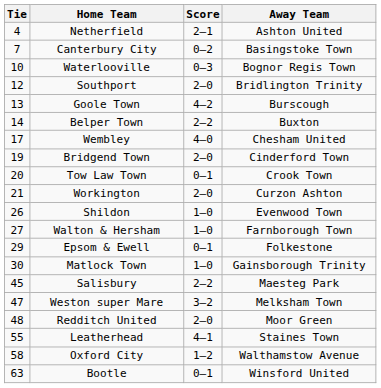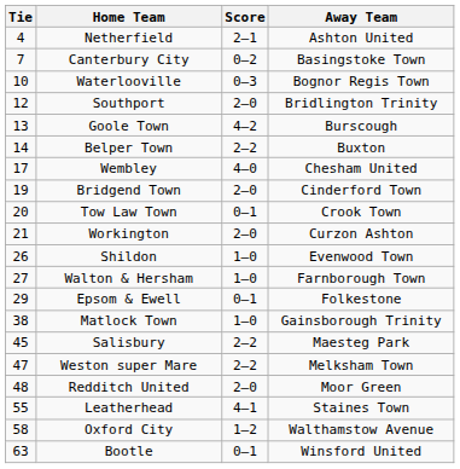 <table class="wikitable" style="text-align:center;">
 <tr>
 <th width=20>Tie</th>
 <th width=175>Home Team</th>
 <th width=20>Score</th>
 <th width=175>Away Team</th>
 </tr>
 <tr>
 <td>4</td>
 <td>Netherfield</td>
 <td>2–1</td>
 <td>Ashton United</td>
 </tr>
 <tr>
 <td>7</td>
 <td>Canterbury City</td>
 <td>0–2</td>
 <td>Basingstoke Town</td>
 </tr>
 <tr>
 <td>10</td>
 <td>Waterlooville</td>
 <td>0–3</td>
 <td>Bognor Regis Town</td>
 </tr>
 <tr>
 <td>12</td>
 <td>Southport</td>
 <td>2–0</td>
 <td>Bridlington Trinity</td>
 </tr>
 <tr>
 <td>13</td>
 <td>Goole Town</td>
 <td>4–2</td>
 <td>Burscough</td>
 </tr>
 <tr>
 <td>14</td>
 <td>Belper Town</td>
 <td>2–2</td>
 <td>Buxton</td>
 </tr>
 <tr>
 <td>17</td>
 <td>Wembley</td>
 <td>4–0</td>
 <td>Chesham United</td>
 </tr>
 <tr>
 <td>19</td>
 <td>Bridgend Town</td>
 <td>2–0</td>
 <td>Cinderford Town</td>
 </tr>
 <tr>
 <td>20</td>
 <td>Tow Law Town</td>
 <td>0–1</td>
 <td>Crook Town</td>
 </tr>
 <tr>
 <td>21</td>
 <td>Workington</td>
 <td>2–0</td>
 <td>Curzon Ashton</td>
 </tr>
 <tr>
 <td>26</td>
 <td>Shildon</td>
 <td>1–0</td>
 <td>Evenwood Town</td>
 </tr>
 <tr>
 <td>27</td>
 <td>Walton & Hersham</td>
 <td>1–0</td>
 <td>Farnborough Town</td>
 </tr>
 <tr>
 <td>29</td>
 <td>Epsom & Ewell</td>
 <td>0–1</td>
 <td>Folkestone</td>
 </tr>
 <tr>
-<td>30</td>
+<td>38</td>
 <td>Matlock Town</td>
 <td>1–0</td>
 <td>Gainsborough Trinity</td>
 </tr>
 <tr>
 <td>45</td>
 <td>Salisbury</td>
 <td>2–2</td>
 <td>Maesteg Park</td>
 </tr>
 <tr>
 <td>47</td>
 <td>Weston super Mare</td>
-<td>3–2</td>
+<td>2–2</td>
 <td>Melksham Town</td>
 </tr>
 <tr>
 <td>48</td>
 <td>Redditch United</td>
 <td>2–0</td>
 <td>Moor Green</td>
 </tr>
 <tr>
 <td>55</td>
 <td>Leatherhead</td>
 <td>4–1</td>
 <td>Staines Town</td>
 </tr>
 <tr>
 <td>58</td>
 <td>Oxford City</td>
 <td>1–2</td>
 <td>Walthamstow Avenue</td>
 </tr>
 <tr>
 <td>63</td>
 <td>Bootle</td>
 <td>0–1</td>
 <td>Winsford United</td>
 </tr>
 </table>
